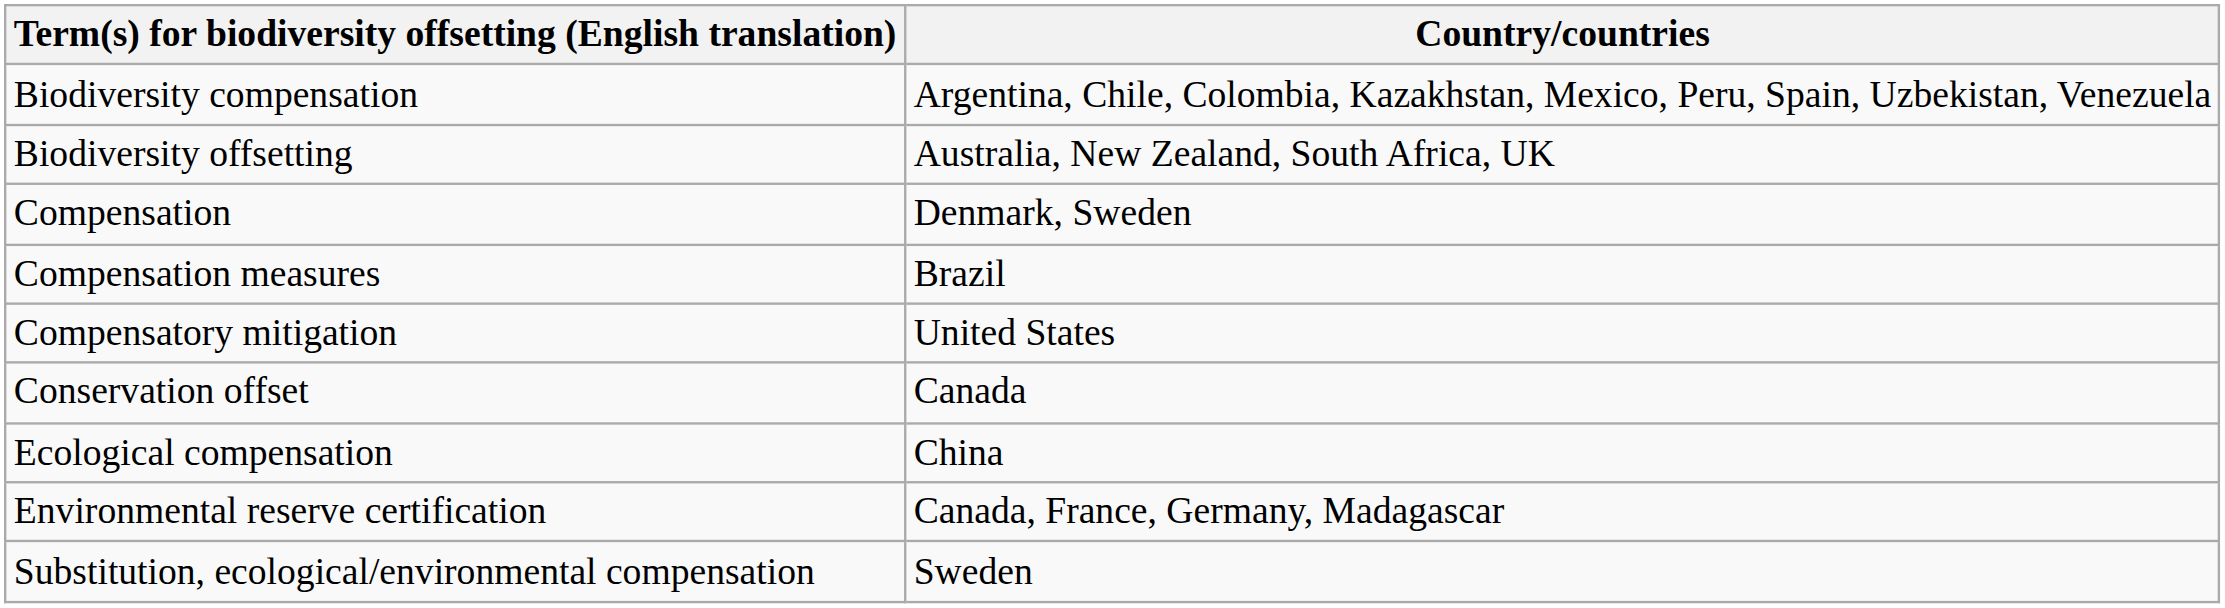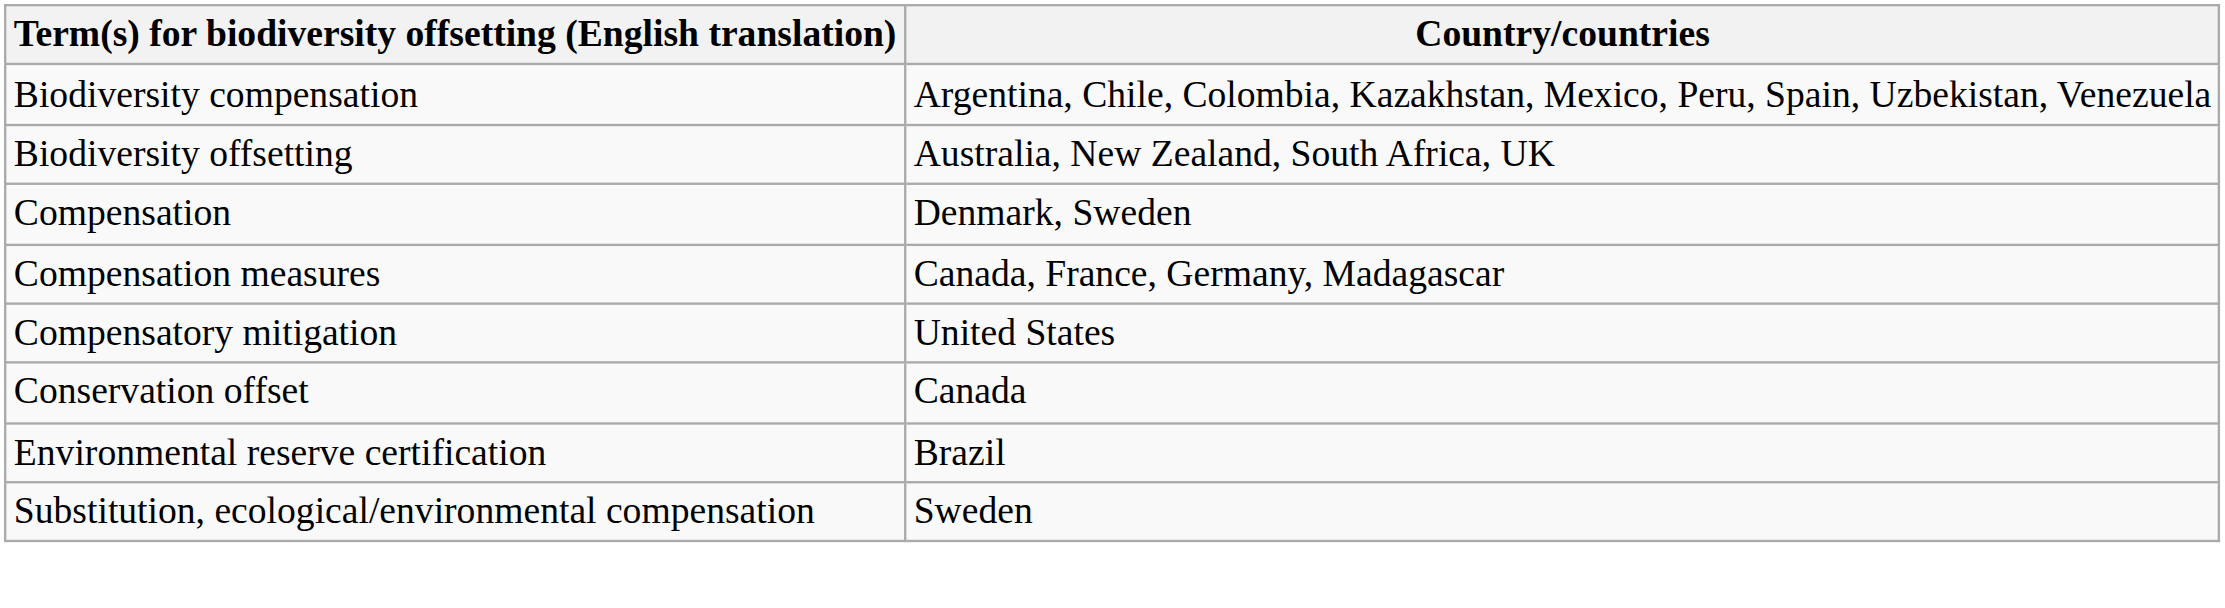 <table class="wikitable">
 <tr>
 <th>Term(s) for biodiversity offsetting (English translation)</th>
 <th>Country/countries</th>
 </tr>
 <tr>
 <td>Biodiversity compensation</td>
 <td>Argentina, Chile, Colombia, Kazakhstan, Mexico, Peru, Spain, Uzbekistan, Venezuela</td>
 </tr>
 <tr>
 <td>Biodiversity offsetting</td>
 <td>Australia, New Zealand, South Africa, UK</td>
 </tr>
 <tr>
 <td>Compensation</td>
 <td>Denmark, Sweden</td>
 </tr>
 <tr>
 <td>Compensation measures</td>
-<td>Brazil</td>
+<td>Canada, France, Germany, Madagascar</td>
 </tr>
 <tr>
 <td>Compensatory mitigation</td>
 <td>United States</td>
 </tr>
 <tr>
 <td>Conservation offset</td>
 <td>Canada</td>
 </tr>
 <tr>
-<td>Ecological compensation</td>
-<td>China</td>
-</tr>
-<tr>
 <td>Environmental reserve certification</td>
-<td>Canada, France, Germany, Madagascar</td>
+<td>Brazil</td>
 </tr>
 <tr>
 <td>Substitution, ecological/environmental compensation</td>
 <td>Sweden</td>
 </tr>
 </table>
